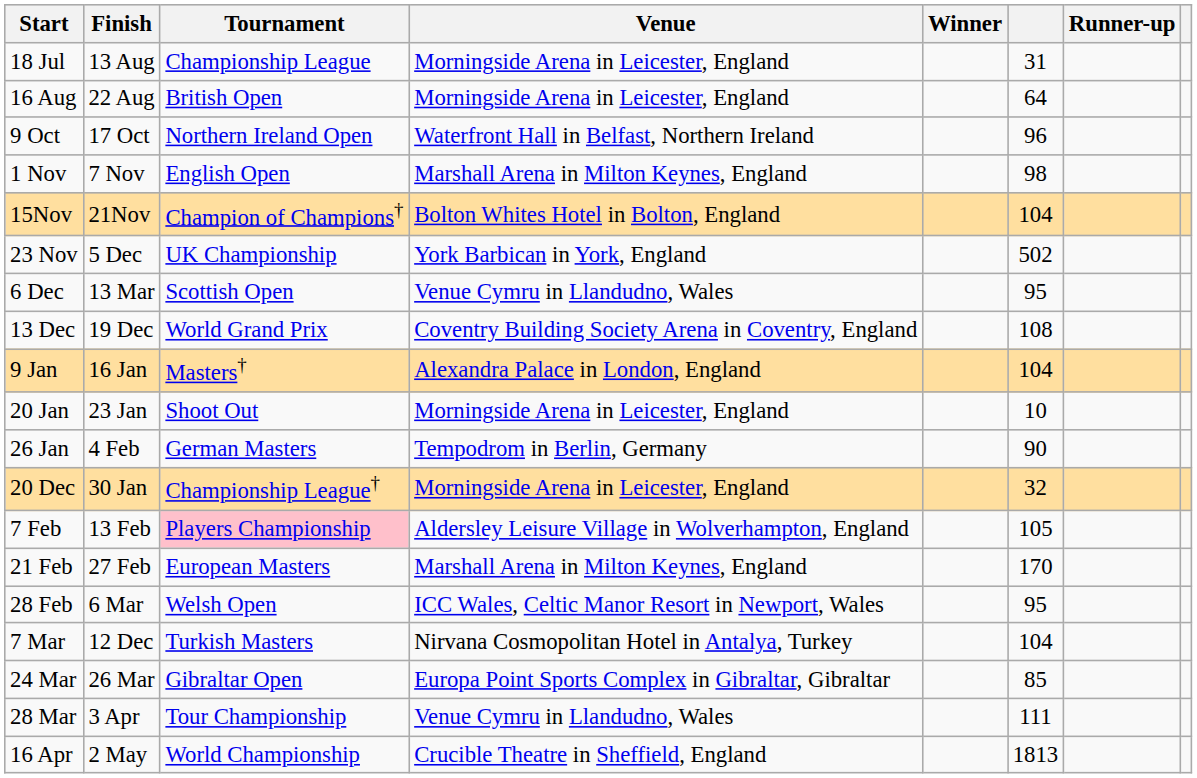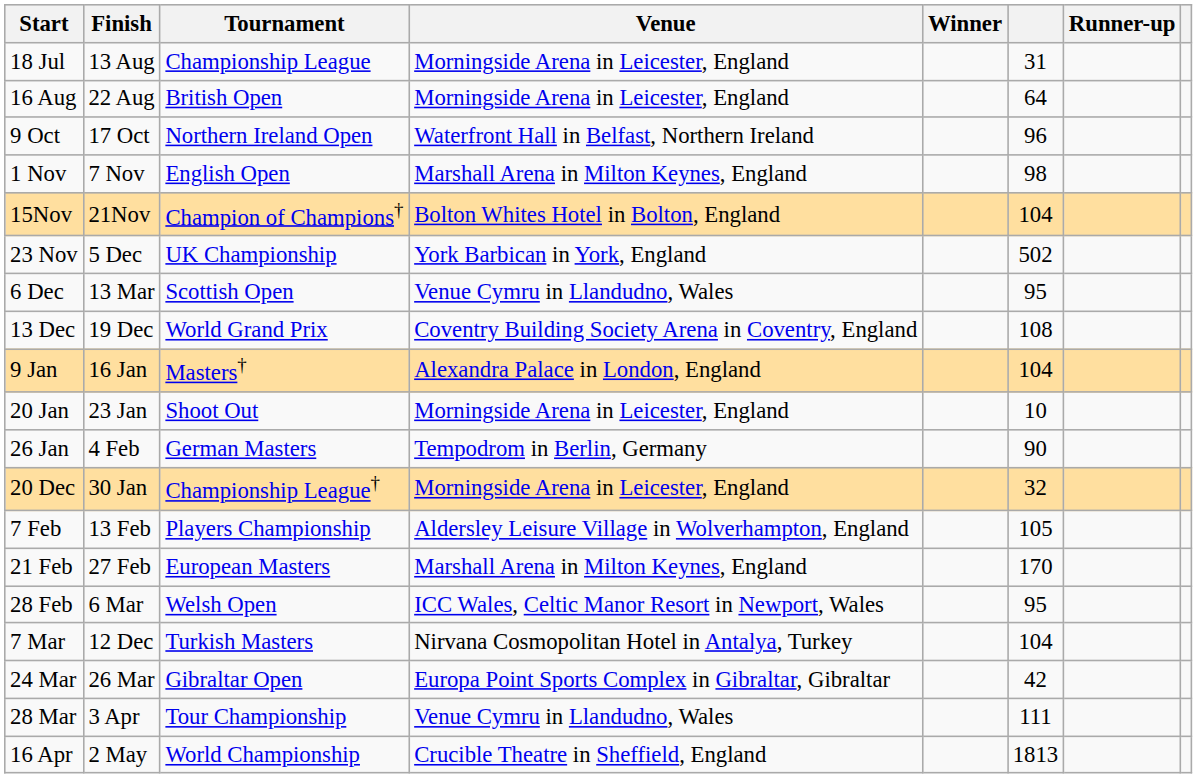 <table class="wikitable" style="font-size: 90%">
 <tr>
 <th>Start</th>
 <th>Finish</th>
 <th>Tournament</th>
 <th>Venue</th>
 <th>Winner</th>
 <th></th>
 <th>Runner-up</th>
 <th></th>
 </tr>
 <tr>
 <td>18 Jul</td>
 <td>13 Aug</td>
 <td><a href='#'>Championship League</a></td>
 <td><a href='#'>Morningside Arena</a> in <a href='#'>Leicester</a>, England</td>
 <td></td>
 <td style="text-align:center;">31</td>
 <td></td>
 <td style="text-align:center;"></td>
 </tr>
 <tr>
 <td>16 Aug</td>
 <td>22 Aug</td>
 <td><a href='#'>British Open</a></td>
 <td><a href='#'>Morningside Arena</a> in <a href='#'>Leicester</a>, England</td>
 <td></td>
 <td style="text-align:center;">64</td>
 <td></td>
 <td style="text-align:center;"></td>
 </tr>
 <tr>
 <td>9 Oct</td>
 <td>17 Oct</td>
 <td><a href='#'>Northern Ireland Open</a></td>
 <td><a href='#'>Waterfront Hall</a> in <a href='#'>Belfast</a>, Northern Ireland</td>
 <td></td>
 <td style="text-align:center;">96</td>
 <td></td>
 <td style="text-align:center;"></td>
 </tr>
 <tr>
 <td>1 Nov</td>
 <td>7 Nov</td>
 <td><a href='#'>English Open</a></td>
 <td><a href='#'>Marshall Arena</a> in <a href='#'>Milton Keynes</a>, England</td>
 <td></td>
 <td style="text-align:center;">98</td>
 <td></td>
 <td style="text-align:center;"></td>
 </tr>
 <tr style="background:#ffdf9f;">
 <td>15Nov</td>
 <td>21Nov</td>
 <td><a href='#'>Champion of Champions</a><sup>†</sup></td>
 <td><a href='#'>Bolton Whites Hotel</a> in <a href='#'>Bolton</a>, England</td>
 <td></td>
 <td style="text-align:center;">104</td>
 <td></td>
 <td style="text-align:center;"></td>
 </tr>
 <tr>
 <td>23 Nov</td>
 <td>5 Dec</td>
 <td><a href='#'>UK Championship</a></td>
 <td><a href='#'>York Barbican</a> in <a href='#'>York</a>, England</td>
 <td></td>
 <td style="text-align:center;">502</td>
 <td></td>
 <td style="text-align:center;"></td>
 </tr>
 <tr>
 <td>6 Dec</td>
 <td>13 Mar</td>
 <td><a href='#'>Scottish Open</a></td>
 <td><a href='#'>Venue Cymru</a> in <a href='#'>Llandudno</a>, Wales</td>
 <td></td>
 <td style="text-align:center;">95</td>
 <td></td>
 <td style="text-align:center;"></td>
 </tr>
 <tr>
 <td>13 Dec</td>
 <td>19 Dec</td>
 <td><a href='#'>World Grand Prix</a></td>
 <td><a href='#'>Coventry Building Society Arena</a> in <a href='#'>Coventry</a>, England</td>
 <td></td>
 <td style="text-align:center;">108</td>
 <td></td>
 <td style="text-align:center;"></td>
 </tr>
 <tr style="background:#ffdf9f;">
 <td>9 Jan</td>
 <td>16 Jan</td>
 <td><a href='#'>Masters</a><sup>†</sup></td>
 <td><a href='#'>Alexandra Palace</a> in <a href='#'>London</a>, England</td>
 <td></td>
 <td style="text-align:center;">104</td>
 <td></td>
 <td style="text-align:center;"></td>
 </tr>
 <tr>
 <td>20 Jan</td>
 <td>23 Jan</td>
 <td><a href='#'>Shoot Out</a></td>
 <td><a href='#'>Morningside Arena</a> in <a href='#'>Leicester</a>, England</td>
 <td></td>
 <td style="text-align:center;">10</td>
 <td></td>
 <td style="text-align:center;"></td>
 </tr>
 <tr>
 <td>26 Jan</td>
 <td>4 Feb</td>
 <td><a href='#'>German Masters</a></td>
 <td><a href='#'>Tempodrom</a> in <a href='#'>Berlin</a>, Germany</td>
 <td></td>
 <td style="text-align:center;">90</td>
 <td></td>
 <td style="text-align:center;"></td>
 </tr>
 <tr style="background:#ffdf9f;">
 <td>20 Dec</td>
 <td>30 Jan</td>
 <td><a href='#'>Championship League</a><sup>†</sup></td>
 <td><a href='#'>Morningside Arena</a> in <a href='#'>Leicester</a>, England</td>
 <td></td>
 <td style="text-align:center;">32</td>
 <td></td>
 <td style="text-align:center;"></td>
 </tr>
 <tr>
 <td>7 Feb</td>
 <td>13 Feb</td>
-<td style="background: pink;"><a href='#'>Players Championship</a></td>
+<td><a href='#'>Players Championship</a></td>
 <td><a href='#'>Aldersley Leisure Village</a> in <a href='#'>Wolverhampton</a>, England</td>
 <td></td>
 <td style="text-align:center;">105</td>
 <td></td>
 <td style="text-align:center;"></td>
 </tr>
 <tr>
 <td>21 Feb</td>
 <td>27 Feb</td>
 <td><a href='#'>European Masters</a></td>
 <td><a href='#'>Marshall Arena</a> in <a href='#'>Milton Keynes</a>, England</td>
 <td></td>
 <td style="text-align:center;">170</td>
 <td></td>
 <td style="text-align:center;"></td>
 </tr>
 <tr>
 <td>28 Feb</td>
 <td>6 Mar</td>
 <td><a href='#'>Welsh Open</a></td>
 <td><a href='#'>ICC Wales</a>, <a href='#'>Celtic Manor Resort</a> in <a href='#'>Newport</a>, Wales</td>
 <td></td>
 <td style="text-align:center;">95</td>
 <td></td>
 <td style="text-align:center;"></td>
 </tr>
 <tr>
 <td>7 Mar</td>
 <td>12 Dec</td>
 <td><a href='#'>Turkish Masters</a></td>
 <td>Nirvana Cosmopolitan Hotel in <a href='#'>Antalya</a>, Turkey</td>
 <td></td>
 <td style="text-align:center;">104</td>
 <td></td>
 <td style="text-align:center;"></td>
 </tr>
 <tr>
 <td>24 Mar</td>
 <td>26 Mar</td>
 <td><a href='#'>Gibraltar Open</a></td>
 <td><a href='#'>Europa Point Sports Complex</a> in <a href='#'>Gibraltar</a>, Gibraltar</td>
 <td></td>
-<td style="text-align:center;">85</td>
+<td style="text-align:center;">42</td>
 <td></td>
 <td style="text-align:center;"></td>
 </tr>
 <tr>
 <td>28 Mar</td>
 <td>3 Apr</td>
 <td><a href='#'>Tour Championship</a></td>
 <td><a href='#'>Venue Cymru</a> in <a href='#'>Llandudno</a>, Wales</td>
 <td></td>
 <td style="text-align:center;">111</td>
 <td></td>
 <td style="text-align:center;"></td>
 </tr>
 <tr>
 <td>16 Apr</td>
 <td>2 May</td>
 <td><a href='#'>World Championship</a></td>
 <td><a href='#'>Crucible Theatre</a> in <a href='#'>Sheffield</a>, England</td>
 <td></td>
 <td style="text-align:center;">1813</td>
 <td></td>
 <td style="text-align:center;"></td>
 </tr>
 </table>
